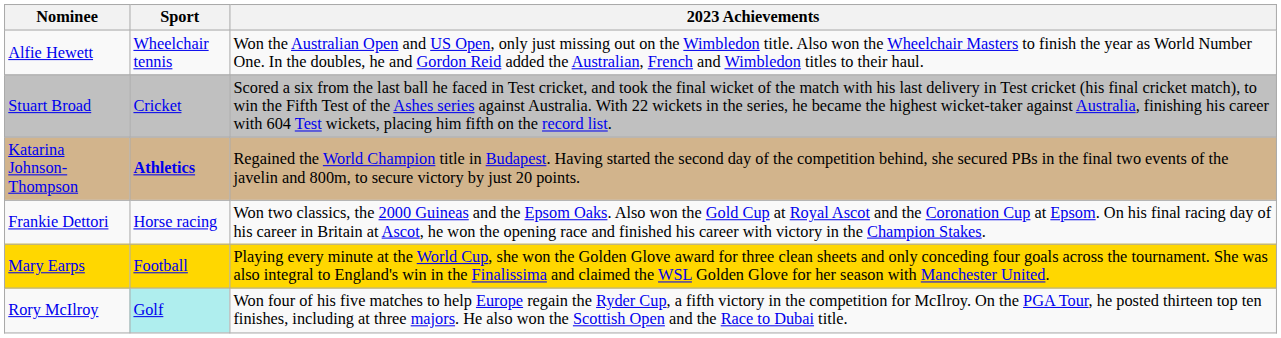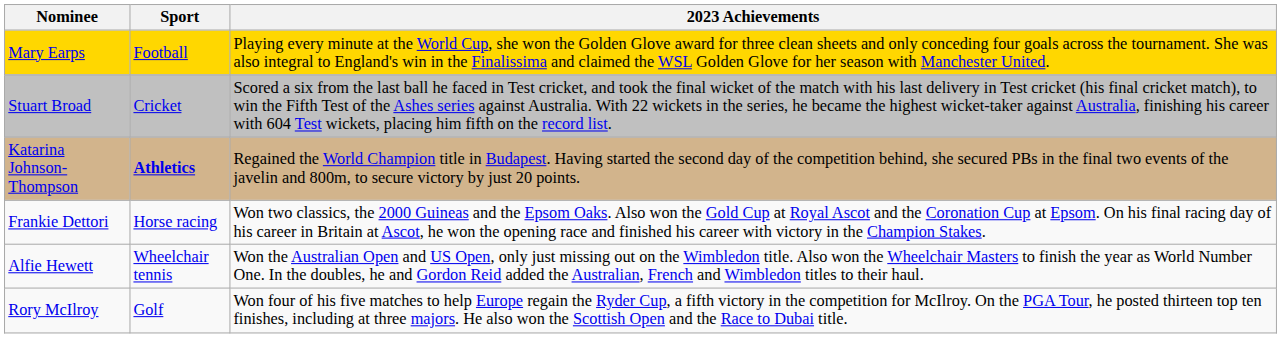 <table class="wikitable">
 <tr>
 <th>Nominee</th>
 <th>Sport</th>
 <th>2023 Achievements</th>
 </tr>
-<tr>
-<td><a href='#'>Alfie Hewett</a></td>
-<td><a href='#'>Wheelchair tennis</a></td>
-<td>Won the <a href='#'>Australian Open</a> and <a href='#'>US Open</a>, only just missing out on the <a href='#'>Wimbledon</a> title. Also won the <a href='#'>Wheelchair Masters</a> to finish the year as World Number One. In the doubles, he and <a href='#'>Gordon Reid</a> added the <a href='#'>Australian</a>, <a href='#'>French</a> and <a href='#'>Wimbledon</a> titles to their haul.</td>
+<tr style="background:gold;">
+<td><a href='#'>Mary Earps</a></td>
+<td><a href='#'>Football</a></td>
+<td>Playing every minute at the <a href='#'>World Cup</a>, she won the Golden Glove award for three clean sheets and only conceding four goals across the tournament. She was also integral to England's win in the <a href='#'>Finalissima</a> and claimed the <a href='#'>WSL</a> Golden Glove for her season with <a href='#'>Manchester United</a>.</td>
 </tr>
 <tr style="background:silver;">
 <td><a href='#'>Stuart Broad</a></td>
 <td><a href='#'>Cricket</a></td>
 <td>Scored a six from the last ball he faced in Test cricket, and took the final wicket of the match with his last delivery in Test cricket (his final cricket match), to win the Fifth Test of the <a href='#'>Ashes series</a> against Australia. With 22 wickets in the series, he became the highest wicket-taker against <a href='#'>Australia</a>, finishing his career with 604 <a href='#'>Test</a> wickets, placing him fifth on the <a href='#'>record list</a>.</td>
 </tr>
 <tr style="background:tan;">
 <td><a href='#'>Katarina Johnson-Thompson</a></td>
 <td><strong><a href='#'>Athletics</a></strong></td>
 <td>Regained the <a href='#'>World Champion</a> title in <a href='#'>Budapest</a>. Having started the second day of the competition behind, she secured PBs in the final two events of the javelin and 800m, to secure victory by just 20 points.</td>
 </tr>
 <tr>
 <td><a href='#'>Frankie Dettori</a></td>
 <td><a href='#'>Horse racing</a></td>
 <td>Won two classics, the <a href='#'>2000 Guineas</a> and the <a href='#'>Epsom Oaks</a>. Also won the <a href='#'>Gold Cup</a> at <a href='#'>Royal Ascot</a> and the <a href='#'>Coronation Cup</a> at <a href='#'>Epsom</a>. On his final racing day of his career in Britain at <a href='#'>Ascot</a>, he won the opening race and finished his career with victory in the <a href='#'>Champion Stakes</a>.</td>
 </tr>
-<tr style="background:gold;">
-<td><a href='#'>Mary Earps</a></td>
-<td><a href='#'>Football</a></td>
-<td>Playing every minute at the <a href='#'>World Cup</a>, she won the Golden Glove award for three clean sheets and only conceding four goals across the tournament. She was also integral to England's win in the <a href='#'>Finalissima</a> and claimed the <a href='#'>WSL</a> Golden Glove for her season with <a href='#'>Manchester United</a>.</td>
+<tr>
+<td><a href='#'>Alfie Hewett</a></td>
+<td><a href='#'>Wheelchair tennis</a></td>
+<td>Won the <a href='#'>Australian Open</a> and <a href='#'>US Open</a>, only just missing out on the <a href='#'>Wimbledon</a> title. Also won the <a href='#'>Wheelchair Masters</a> to finish the year as World Number One. In the doubles, he and <a href='#'>Gordon Reid</a> added the <a href='#'>Australian</a>, <a href='#'>French</a> and <a href='#'>Wimbledon</a> titles to their haul.</td>
 </tr>
 <tr>
 <td><a href='#'>Rory McIlroy</a></td>
-<td style="background: paleturquoise;"><a href='#'>Golf</a></td>
+<td><a href='#'>Golf</a></td>
 <td>Won four of his five matches to help <a href='#'>Europe</a> regain the <a href='#'>Ryder Cup</a>, a fifth victory in the competition for McIlroy. On the <a href='#'>PGA Tour</a>, he posted thirteen top ten finishes, including at three <a href='#'>majors</a>. He also won the <a href='#'>Scottish Open</a> and the <a href='#'>Race to Dubai</a> title.</td>
 </tr>
 </table>
